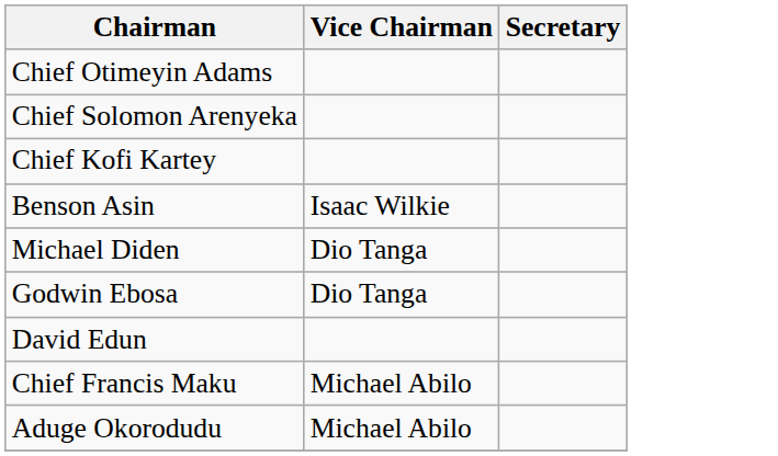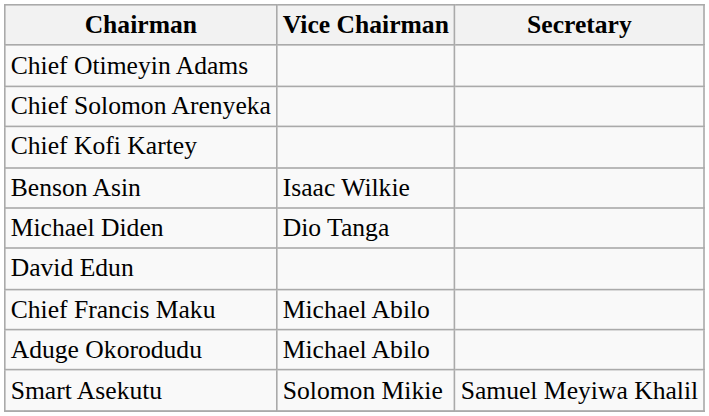 <table class="wikitable">
 <tr>
 <th>Chairman</th>
 <th>Vice Chairman</th>
 <th>Secretary</th>
 </tr>
 <tr>
 <td>Chief Otimeyin Adams</td>
 <td></td>
 <td></td>
 </tr>
 <tr>
 <td>Chief Solomon Arenyeka</td>
 <td></td>
 <td></td>
 </tr>
 <tr>
 <td>Chief Kofi Kartey</td>
 <td></td>
 <td></td>
 </tr>
 <tr>
 <td>Benson Asin</td>
 <td>Isaac Wilkie</td>
 <td></td>
 </tr>
 <tr>
 <td>Michael Diden</td>
 <td>Dio Tanga</td>
 <td></td>
 </tr>
 <tr>
-<td>Godwin Ebosa</td>
-<td>Dio Tanga</td>
-<td></td>
-</tr>
-<tr>
 <td>David Edun</td>
 <td></td>
 <td></td>
 </tr>
 <tr>
 <td>Chief Francis Maku</td>
 <td>Michael Abilo</td>
 <td></td>
 </tr>
 <tr>
 <td>Aduge Okorodudu</td>
 <td>Michael Abilo</td>
 <td></td>
 </tr>
 <tr>
+<td>Smart Asekutu</td>
+<td>Solomon Mikie</td>
+<td>Samuel Meyiwa Khalil</td>
+</tr>
+<tr>
 </tr>
 </table>
